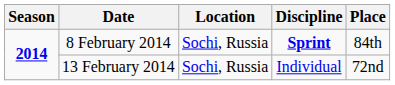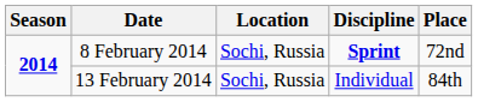 <table class="wikitable">
 <tr>
 <th>Season</th>
 <th>Date</th>
 <th>Location</th>
 <th>Discipline</th>
 <th>Place</th>
 </tr>
 <tr align=center>
 <td center rowspan=2><strong><a href='#'>2014</a></strong></td>
 <td>8 February 2014</td>
 <td> <a href='#'>Sochi</a>, Russia</td>
 <td><strong><a href='#'>Sprint</a></strong></td>
-<td>84th</td>
+<td>72nd</td>
 </tr>
 <tr align=center>
 <td>13 February 2014</td>
 <td> <a href='#'>Sochi</a>, Russia</td>
 <td><a href='#'>Individual</a></td>
-<td>72nd</td>
+<td>84th</td>
 </tr>
 </table>
